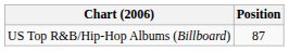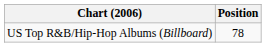 <table class="wikitable plainrowheaders">
 <tr>
 <th scope="col">Chart (2006)</th>
 <th scope="col">Position</th>
 </tr>
 <tr>
 <td>US Top R&B/Hip-Hop Albums (<em>Billboard</em>)</td>
-<td style="text-align:center;">87</td>
+<td style="text-align:center;">78</td>
 </tr>
 </table>
